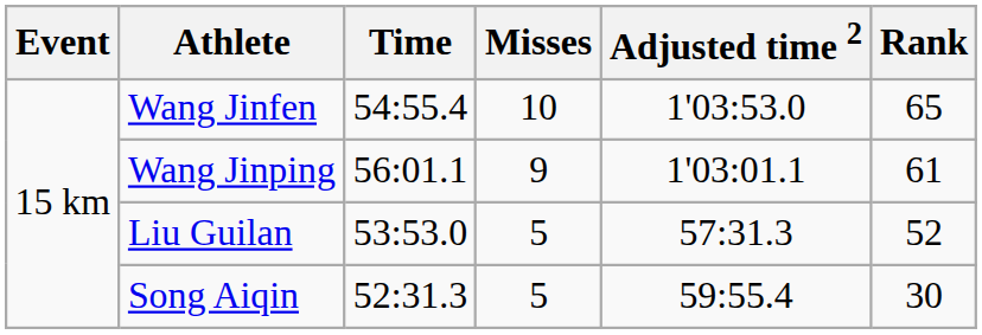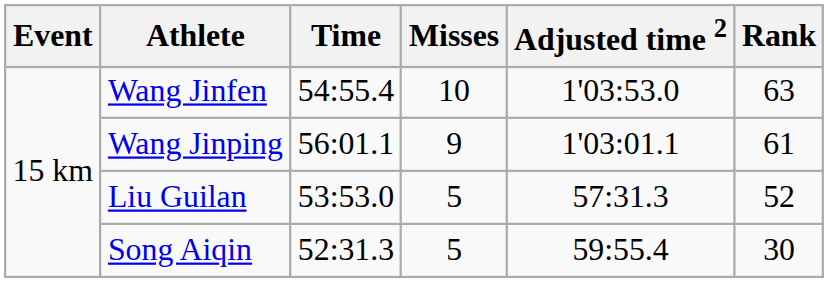 <table class="wikitable" style="font-size:90%">
 <tr>
 <th>Event</th>
 <th>Athlete</th>
 <th>Time</th>
 <th>Misses</th>
 <th>Adjusted time <sup>2</sup></th>
 <th>Rank</th>
 </tr>
 <tr>
 <td rowspan="4">15 km</td>
 <td><a href='#'>Wang Jinfen</a></td>
 <td align="center">54:55.4</td>
 <td align="center">10</td>
 <td align="center">1'03:53.0</td>
-<td align="center">65</td>
+<td align="center">63</td>
 </tr>
 <tr>
 <td><a href='#'>Wang Jinping</a></td>
 <td align="center">56:01.1</td>
 <td align="center">9</td>
 <td align="center">1'03:01.1</td>
 <td align="center">61</td>
 </tr>
 <tr>
 <td><a href='#'>Liu Guilan</a></td>
 <td align="center">53:53.0</td>
 <td align="center">5</td>
 <td align="center">57:31.3</td>
 <td align="center">52</td>
 </tr>
 <tr>
 <td><a href='#'>Song Aiqin</a></td>
 <td align="center">52:31.3</td>
 <td align="center">5</td>
 <td align="center">59:55.4</td>
 <td align="center">30</td>
 </tr>
 </table>
